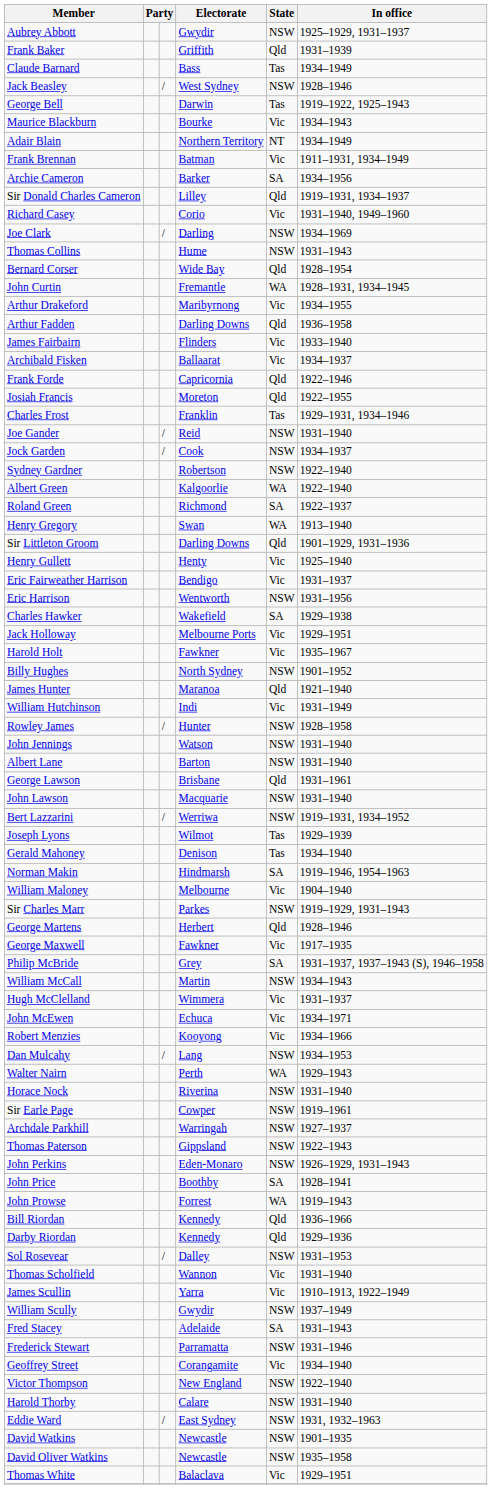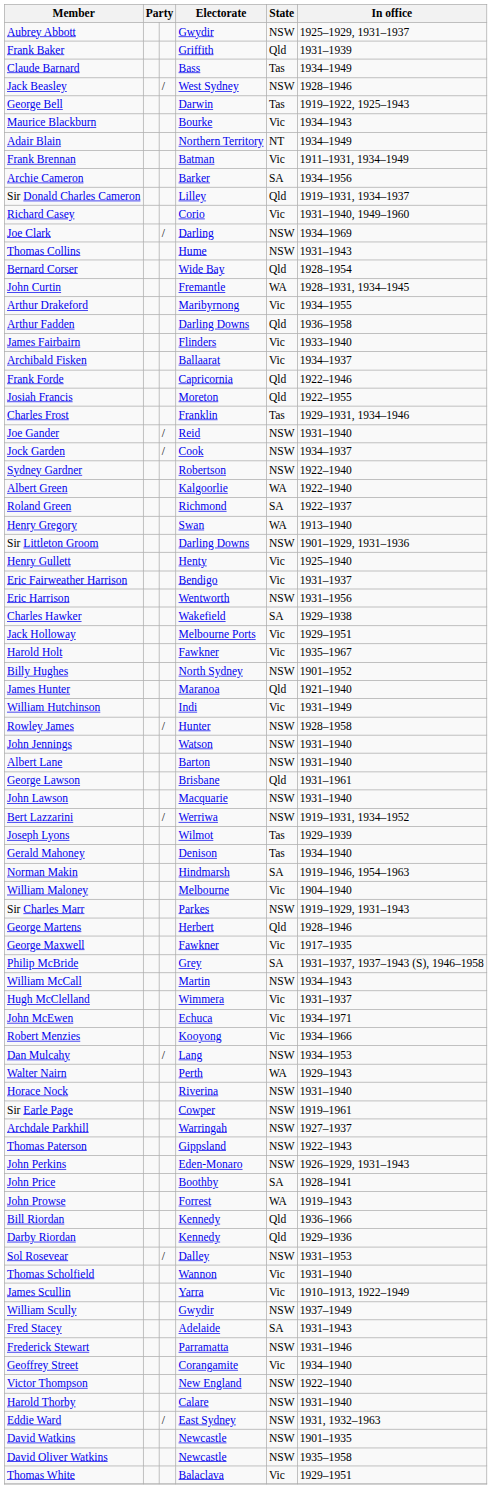 <table class="wikitable sortable">
 <tr>
 <th>Member</th>
 <th colspan=2>Party</th>
 <th>Electorate</th>
 <th>State</th>
 <th>In office</th>
 </tr>
 <tr>
 <td><a href='#'>Aubrey Abbott</a></td>
 <td> </td>
 <td></td>
 <td><a href='#'>Gwydir</a></td>
 <td>NSW</td>
 <td>1925–1929, 1931–1937</td>
 </tr>
 <tr>
 <td><a href='#'>Frank Baker</a></td>
 <td> </td>
 <td></td>
 <td><a href='#'>Griffith</a></td>
 <td>Qld</td>
 <td>1931–1939</td>
 </tr>
 <tr>
 <td><a href='#'>Claude Barnard</a></td>
 <td> </td>
 <td></td>
 <td><a href='#'>Bass</a></td>
 <td>Tas</td>
 <td>1934–1949</td>
 </tr>
 <tr>
 <td><a href='#'>Jack Beasley</a></td>
 <td> </td>
 <td>/</td>
 <td><a href='#'>West Sydney</a></td>
 <td>NSW</td>
 <td>1928–1946</td>
 </tr>
 <tr>
 <td><a href='#'>George Bell</a></td>
 <td> </td>
 <td></td>
 <td><a href='#'>Darwin</a></td>
 <td>Tas</td>
 <td>1919–1922, 1925–1943</td>
 </tr>
 <tr>
 <td><a href='#'>Maurice Blackburn</a></td>
 <td> </td>
 <td></td>
 <td><a href='#'>Bourke</a></td>
 <td>Vic</td>
 <td>1934–1943</td>
 </tr>
 <tr>
 <td><a href='#'>Adair Blain</a></td>
 <td> </td>
 <td></td>
 <td><a href='#'>Northern Territory</a></td>
 <td>NT</td>
 <td>1934–1949</td>
 </tr>
 <tr>
 <td><a href='#'>Frank Brennan</a></td>
 <td> </td>
 <td></td>
 <td><a href='#'>Batman</a></td>
 <td>Vic</td>
 <td>1911–1931, 1934–1949</td>
 </tr>
 <tr>
 <td><a href='#'>Archie Cameron</a></td>
 <td> </td>
 <td></td>
 <td><a href='#'>Barker</a></td>
 <td>SA</td>
 <td>1934–1956</td>
 </tr>
 <tr>
 <td>Sir <a href='#'>Donald Charles Cameron</a></td>
 <td> </td>
 <td></td>
 <td><a href='#'>Lilley</a></td>
 <td>Qld</td>
 <td>1919–1931, 1934–1937</td>
 </tr>
 <tr>
 <td><a href='#'>Richard Casey</a></td>
 <td> </td>
 <td></td>
 <td><a href='#'>Corio</a></td>
 <td>Vic</td>
 <td>1931–1940, 1949–1960</td>
 </tr>
 <tr>
 <td><a href='#'>Joe Clark</a></td>
 <td> </td>
 <td>/</td>
 <td><a href='#'>Darling</a></td>
 <td>NSW</td>
 <td>1934–1969</td>
 </tr>
 <tr>
 <td><a href='#'>Thomas Collins</a></td>
 <td> </td>
 <td></td>
 <td><a href='#'>Hume</a></td>
 <td>NSW</td>
 <td>1931–1943</td>
 </tr>
 <tr>
 <td><a href='#'>Bernard Corser</a></td>
 <td> </td>
 <td></td>
 <td><a href='#'>Wide Bay</a></td>
 <td>Qld</td>
 <td>1928–1954</td>
 </tr>
 <tr>
 <td><a href='#'>John Curtin</a></td>
 <td> </td>
 <td></td>
 <td><a href='#'>Fremantle</a></td>
 <td>WA</td>
 <td>1928–1931, 1934–1945</td>
 </tr>
 <tr>
 <td><a href='#'>Arthur Drakeford</a></td>
 <td> </td>
 <td></td>
 <td><a href='#'>Maribyrnong</a></td>
 <td>Vic</td>
 <td>1934–1955</td>
 </tr>
 <tr>
 <td><a href='#'>Arthur Fadden</a></td>
 <td> </td>
 <td></td>
 <td><a href='#'>Darling Downs</a></td>
 <td>Qld</td>
 <td>1936–1958</td>
 </tr>
 <tr>
 <td><a href='#'>James Fairbairn</a></td>
 <td> </td>
 <td></td>
 <td><a href='#'>Flinders</a></td>
 <td>Vic</td>
 <td>1933–1940</td>
 </tr>
 <tr>
 <td><a href='#'>Archibald Fisken</a></td>
 <td> </td>
 <td></td>
 <td><a href='#'>Ballaarat</a></td>
 <td>Vic</td>
 <td>1934–1937</td>
 </tr>
 <tr>
 <td><a href='#'>Frank Forde</a></td>
 <td> </td>
 <td></td>
 <td><a href='#'>Capricornia</a></td>
 <td>Qld</td>
 <td>1922–1946</td>
 </tr>
 <tr>
 <td><a href='#'>Josiah Francis</a></td>
 <td> </td>
 <td></td>
 <td><a href='#'>Moreton</a></td>
 <td>Qld</td>
 <td>1922–1955</td>
 </tr>
 <tr>
 <td><a href='#'>Charles Frost</a></td>
 <td> </td>
 <td></td>
 <td><a href='#'>Franklin</a></td>
 <td>Tas</td>
 <td>1929–1931, 1934–1946</td>
 </tr>
 <tr>
 <td><a href='#'>Joe Gander</a></td>
 <td> </td>
 <td>/</td>
 <td><a href='#'>Reid</a></td>
 <td>NSW</td>
 <td>1931–1940</td>
 </tr>
 <tr>
 <td><a href='#'>Jock Garden</a></td>
 <td> </td>
 <td>/</td>
 <td><a href='#'>Cook</a></td>
 <td>NSW</td>
 <td>1934–1937</td>
 </tr>
 <tr>
 <td><a href='#'>Sydney Gardner</a></td>
 <td> </td>
 <td></td>
 <td><a href='#'>Robertson</a></td>
 <td>NSW</td>
 <td>1922–1940</td>
 </tr>
 <tr>
 <td><a href='#'>Albert Green</a></td>
 <td> </td>
 <td></td>
 <td><a href='#'>Kalgoorlie</a></td>
 <td>WA</td>
 <td>1922–1940</td>
 </tr>
 <tr>
 <td><a href='#'>Roland Green</a></td>
 <td> </td>
 <td></td>
 <td><a href='#'>Richmond</a></td>
 <td>SA</td>
 <td>1922–1937</td>
 </tr>
 <tr>
 <td><a href='#'>Henry Gregory</a></td>
 <td> </td>
 <td></td>
 <td><a href='#'>Swan</a></td>
 <td>WA</td>
 <td>1913–1940</td>
 </tr>
 <tr>
 <td>Sir <a href='#'>Littleton Groom</a></td>
 <td> </td>
 <td></td>
 <td><a href='#'>Darling Downs</a></td>
-<td>Qld</td>
+<td>NSW</td>
 <td>1901–1929, 1931–1936</td>
 </tr>
 <tr>
 <td><a href='#'>Henry Gullett</a></td>
 <td> </td>
 <td></td>
 <td><a href='#'>Henty</a></td>
 <td>Vic</td>
 <td>1925–1940</td>
 </tr>
 <tr>
 <td><a href='#'>Eric Fairweather Harrison</a></td>
 <td> </td>
 <td></td>
 <td><a href='#'>Bendigo</a></td>
 <td>Vic</td>
 <td>1931–1937</td>
 </tr>
 <tr>
 <td><a href='#'>Eric Harrison</a></td>
 <td> </td>
 <td></td>
 <td><a href='#'>Wentworth</a></td>
 <td>NSW</td>
 <td>1931–1956</td>
 </tr>
 <tr>
 <td><a href='#'>Charles Hawker</a></td>
 <td> </td>
 <td></td>
 <td><a href='#'>Wakefield</a></td>
 <td>SA</td>
 <td>1929–1938</td>
 </tr>
 <tr>
 <td><a href='#'>Jack Holloway</a></td>
 <td> </td>
 <td></td>
 <td><a href='#'>Melbourne Ports</a></td>
 <td>Vic</td>
 <td>1929–1951</td>
 </tr>
 <tr>
 <td><a href='#'>Harold Holt</a></td>
 <td> </td>
 <td></td>
 <td><a href='#'>Fawkner</a></td>
 <td>Vic</td>
 <td>1935–1967</td>
 </tr>
 <tr>
 <td><a href='#'>Billy Hughes</a></td>
 <td> </td>
 <td></td>
 <td><a href='#'>North Sydney</a></td>
 <td>NSW</td>
 <td>1901–1952</td>
 </tr>
 <tr>
 <td><a href='#'>James Hunter</a></td>
 <td> </td>
 <td></td>
 <td><a href='#'>Maranoa</a></td>
 <td>Qld</td>
 <td>1921–1940</td>
 </tr>
 <tr>
 <td><a href='#'>William Hutchinson</a></td>
 <td> </td>
 <td></td>
 <td><a href='#'>Indi</a></td>
 <td>Vic</td>
 <td>1931–1949</td>
 </tr>
 <tr>
 <td><a href='#'>Rowley James</a></td>
 <td> </td>
 <td>/</td>
 <td><a href='#'>Hunter</a></td>
 <td>NSW</td>
 <td>1928–1958</td>
 </tr>
 <tr>
 <td><a href='#'>John Jennings</a></td>
 <td> </td>
 <td></td>
 <td><a href='#'>Watson</a></td>
 <td>NSW</td>
 <td>1931–1940</td>
 </tr>
 <tr>
 <td><a href='#'>Albert Lane</a></td>
 <td> </td>
 <td></td>
 <td><a href='#'>Barton</a></td>
 <td>NSW</td>
 <td>1931–1940</td>
 </tr>
 <tr>
 <td><a href='#'>George Lawson</a></td>
 <td> </td>
 <td></td>
 <td><a href='#'>Brisbane</a></td>
 <td>Qld</td>
 <td>1931–1961</td>
 </tr>
 <tr>
 <td><a href='#'>John Lawson</a></td>
 <td> </td>
 <td></td>
 <td><a href='#'>Macquarie</a></td>
 <td>NSW</td>
 <td>1931–1940</td>
 </tr>
 <tr>
 <td><a href='#'>Bert Lazzarini</a></td>
 <td> </td>
 <td>/</td>
 <td><a href='#'>Werriwa</a></td>
 <td>NSW</td>
 <td>1919–1931, 1934–1952</td>
 </tr>
 <tr>
 <td><a href='#'>Joseph Lyons</a></td>
 <td> </td>
 <td></td>
 <td><a href='#'>Wilmot</a></td>
 <td>Tas</td>
 <td>1929–1939</td>
 </tr>
 <tr>
 <td><a href='#'>Gerald Mahoney</a></td>
 <td> </td>
 <td></td>
 <td><a href='#'>Denison</a></td>
 <td>Tas</td>
 <td>1934–1940</td>
 </tr>
 <tr>
 <td><a href='#'>Norman Makin</a></td>
 <td> </td>
 <td></td>
 <td><a href='#'>Hindmarsh</a></td>
 <td>SA</td>
 <td>1919–1946, 1954–1963</td>
 </tr>
 <tr>
 <td><a href='#'>William Maloney</a></td>
 <td> </td>
 <td></td>
 <td><a href='#'>Melbourne</a></td>
 <td>Vic</td>
 <td>1904–1940</td>
 </tr>
 <tr>
 <td>Sir <a href='#'>Charles Marr</a></td>
 <td> </td>
 <td></td>
 <td><a href='#'>Parkes</a></td>
 <td>NSW</td>
 <td>1919–1929, 1931–1943</td>
 </tr>
 <tr>
 <td><a href='#'>George Martens</a></td>
 <td> </td>
 <td></td>
 <td><a href='#'>Herbert</a></td>
 <td>Qld</td>
 <td>1928–1946</td>
 </tr>
 <tr>
 <td><a href='#'>George Maxwell</a></td>
 <td> </td>
 <td></td>
 <td><a href='#'>Fawkner</a></td>
 <td>Vic</td>
 <td>1917–1935</td>
 </tr>
 <tr>
 <td><a href='#'>Philip McBride</a></td>
 <td> </td>
 <td></td>
 <td><a href='#'>Grey</a></td>
 <td>SA</td>
 <td>1931–1937, 1937–1943 (S), 1946–1958</td>
 </tr>
 <tr>
 <td><a href='#'>William McCall</a></td>
 <td> </td>
 <td></td>
 <td><a href='#'>Martin</a></td>
 <td>NSW</td>
 <td>1934–1943</td>
 </tr>
 <tr>
 <td><a href='#'>Hugh McClelland</a></td>
 <td> </td>
 <td></td>
 <td><a href='#'>Wimmera</a></td>
 <td>Vic</td>
 <td>1931–1937</td>
 </tr>
 <tr>
 <td><a href='#'>John McEwen</a></td>
 <td> </td>
 <td></td>
 <td><a href='#'>Echuca</a></td>
 <td>Vic</td>
 <td>1934–1971</td>
 </tr>
 <tr>
 <td><a href='#'>Robert Menzies</a></td>
 <td> </td>
 <td></td>
 <td><a href='#'>Kooyong</a></td>
 <td>Vic</td>
 <td>1934–1966</td>
 </tr>
 <tr>
 <td><a href='#'>Dan Mulcahy</a></td>
 <td> </td>
 <td>/</td>
 <td><a href='#'>Lang</a></td>
 <td>NSW</td>
 <td>1934–1953</td>
 </tr>
 <tr>
 <td><a href='#'>Walter Nairn</a></td>
 <td> </td>
 <td></td>
 <td><a href='#'>Perth</a></td>
 <td>WA</td>
 <td>1929–1943</td>
 </tr>
 <tr>
 <td><a href='#'>Horace Nock</a></td>
 <td> </td>
 <td></td>
 <td><a href='#'>Riverina</a></td>
 <td>NSW</td>
 <td>1931–1940</td>
 </tr>
 <tr>
 <td>Sir <a href='#'>Earle Page</a></td>
 <td> </td>
 <td></td>
 <td><a href='#'>Cowper</a></td>
 <td>NSW</td>
 <td>1919–1961</td>
 </tr>
 <tr>
 <td><a href='#'>Archdale Parkhill</a></td>
 <td> </td>
 <td></td>
 <td><a href='#'>Warringah</a></td>
 <td>NSW</td>
 <td>1927–1937</td>
 </tr>
 <tr>
 <td><a href='#'>Thomas Paterson</a></td>
 <td> </td>
 <td></td>
 <td><a href='#'>Gippsland</a></td>
 <td>NSW</td>
 <td>1922–1943</td>
 </tr>
 <tr>
 <td><a href='#'>John Perkins</a></td>
 <td> </td>
 <td></td>
 <td><a href='#'>Eden-Monaro</a></td>
 <td>NSW</td>
 <td>1926–1929, 1931–1943</td>
 </tr>
 <tr>
 <td><a href='#'>John Price</a></td>
 <td> </td>
 <td></td>
 <td><a href='#'>Boothby</a></td>
 <td>SA</td>
 <td>1928–1941</td>
 </tr>
 <tr>
 <td><a href='#'>John Prowse</a></td>
 <td> </td>
 <td></td>
 <td><a href='#'>Forrest</a></td>
 <td>WA</td>
 <td>1919–1943</td>
 </tr>
 <tr>
 <td><a href='#'>Bill Riordan</a></td>
 <td> </td>
 <td></td>
 <td><a href='#'>Kennedy</a></td>
 <td>Qld</td>
 <td>1936–1966</td>
 </tr>
 <tr>
 <td><a href='#'>Darby Riordan</a></td>
 <td> </td>
 <td></td>
 <td><a href='#'>Kennedy</a></td>
 <td>Qld</td>
 <td>1929–1936</td>
 </tr>
 <tr>
 <td><a href='#'>Sol Rosevear</a></td>
 <td> </td>
 <td>/</td>
 <td><a href='#'>Dalley</a></td>
 <td>NSW</td>
 <td>1931–1953</td>
 </tr>
 <tr>
 <td><a href='#'>Thomas Scholfield</a></td>
 <td> </td>
 <td></td>
 <td><a href='#'>Wannon</a></td>
 <td>Vic</td>
 <td>1931–1940</td>
 </tr>
 <tr>
 <td><a href='#'>James Scullin</a></td>
 <td> </td>
 <td></td>
 <td><a href='#'>Yarra</a></td>
 <td>Vic</td>
 <td>1910–1913, 1922–1949</td>
 </tr>
 <tr>
 <td><a href='#'>William Scully</a></td>
 <td> </td>
 <td></td>
 <td><a href='#'>Gwydir</a></td>
 <td>NSW</td>
 <td>1937–1949</td>
 </tr>
 <tr>
 <td><a href='#'>Fred Stacey</a></td>
 <td> </td>
 <td></td>
 <td><a href='#'>Adelaide</a></td>
 <td>SA</td>
 <td>1931–1943</td>
 </tr>
 <tr>
 <td><a href='#'>Frederick Stewart</a></td>
 <td> </td>
 <td></td>
 <td><a href='#'>Parramatta</a></td>
 <td>NSW</td>
 <td>1931–1946</td>
 </tr>
 <tr>
 <td><a href='#'>Geoffrey Street</a></td>
 <td> </td>
 <td></td>
 <td><a href='#'>Corangamite</a></td>
 <td>Vic</td>
 <td>1934–1940</td>
 </tr>
 <tr>
 <td><a href='#'>Victor Thompson</a></td>
 <td> </td>
 <td></td>
 <td><a href='#'>New England</a></td>
 <td>NSW</td>
 <td>1922–1940</td>
 </tr>
 <tr>
 <td><a href='#'>Harold Thorby</a></td>
 <td> </td>
 <td></td>
 <td><a href='#'>Calare</a></td>
 <td>NSW</td>
 <td>1931–1940</td>
 </tr>
 <tr>
 <td><a href='#'>Eddie Ward</a></td>
 <td> </td>
 <td>/</td>
 <td><a href='#'>East Sydney</a></td>
 <td>NSW</td>
 <td>1931, 1932–1963</td>
 </tr>
 <tr>
 <td><a href='#'>David Watkins</a></td>
 <td> </td>
 <td></td>
 <td><a href='#'>Newcastle</a></td>
 <td>NSW</td>
 <td>1901–1935</td>
 </tr>
 <tr>
 <td><a href='#'>David Oliver Watkins</a></td>
 <td> </td>
 <td></td>
 <td><a href='#'>Newcastle</a></td>
 <td>NSW</td>
 <td>1935–1958</td>
 </tr>
 <tr>
 <td><a href='#'>Thomas White</a></td>
 <td> </td>
 <td></td>
 <td><a href='#'>Balaclava</a></td>
 <td>Vic</td>
 <td>1929–1951</td>
 </tr>
 <tr>
 </tr>
 </table>
